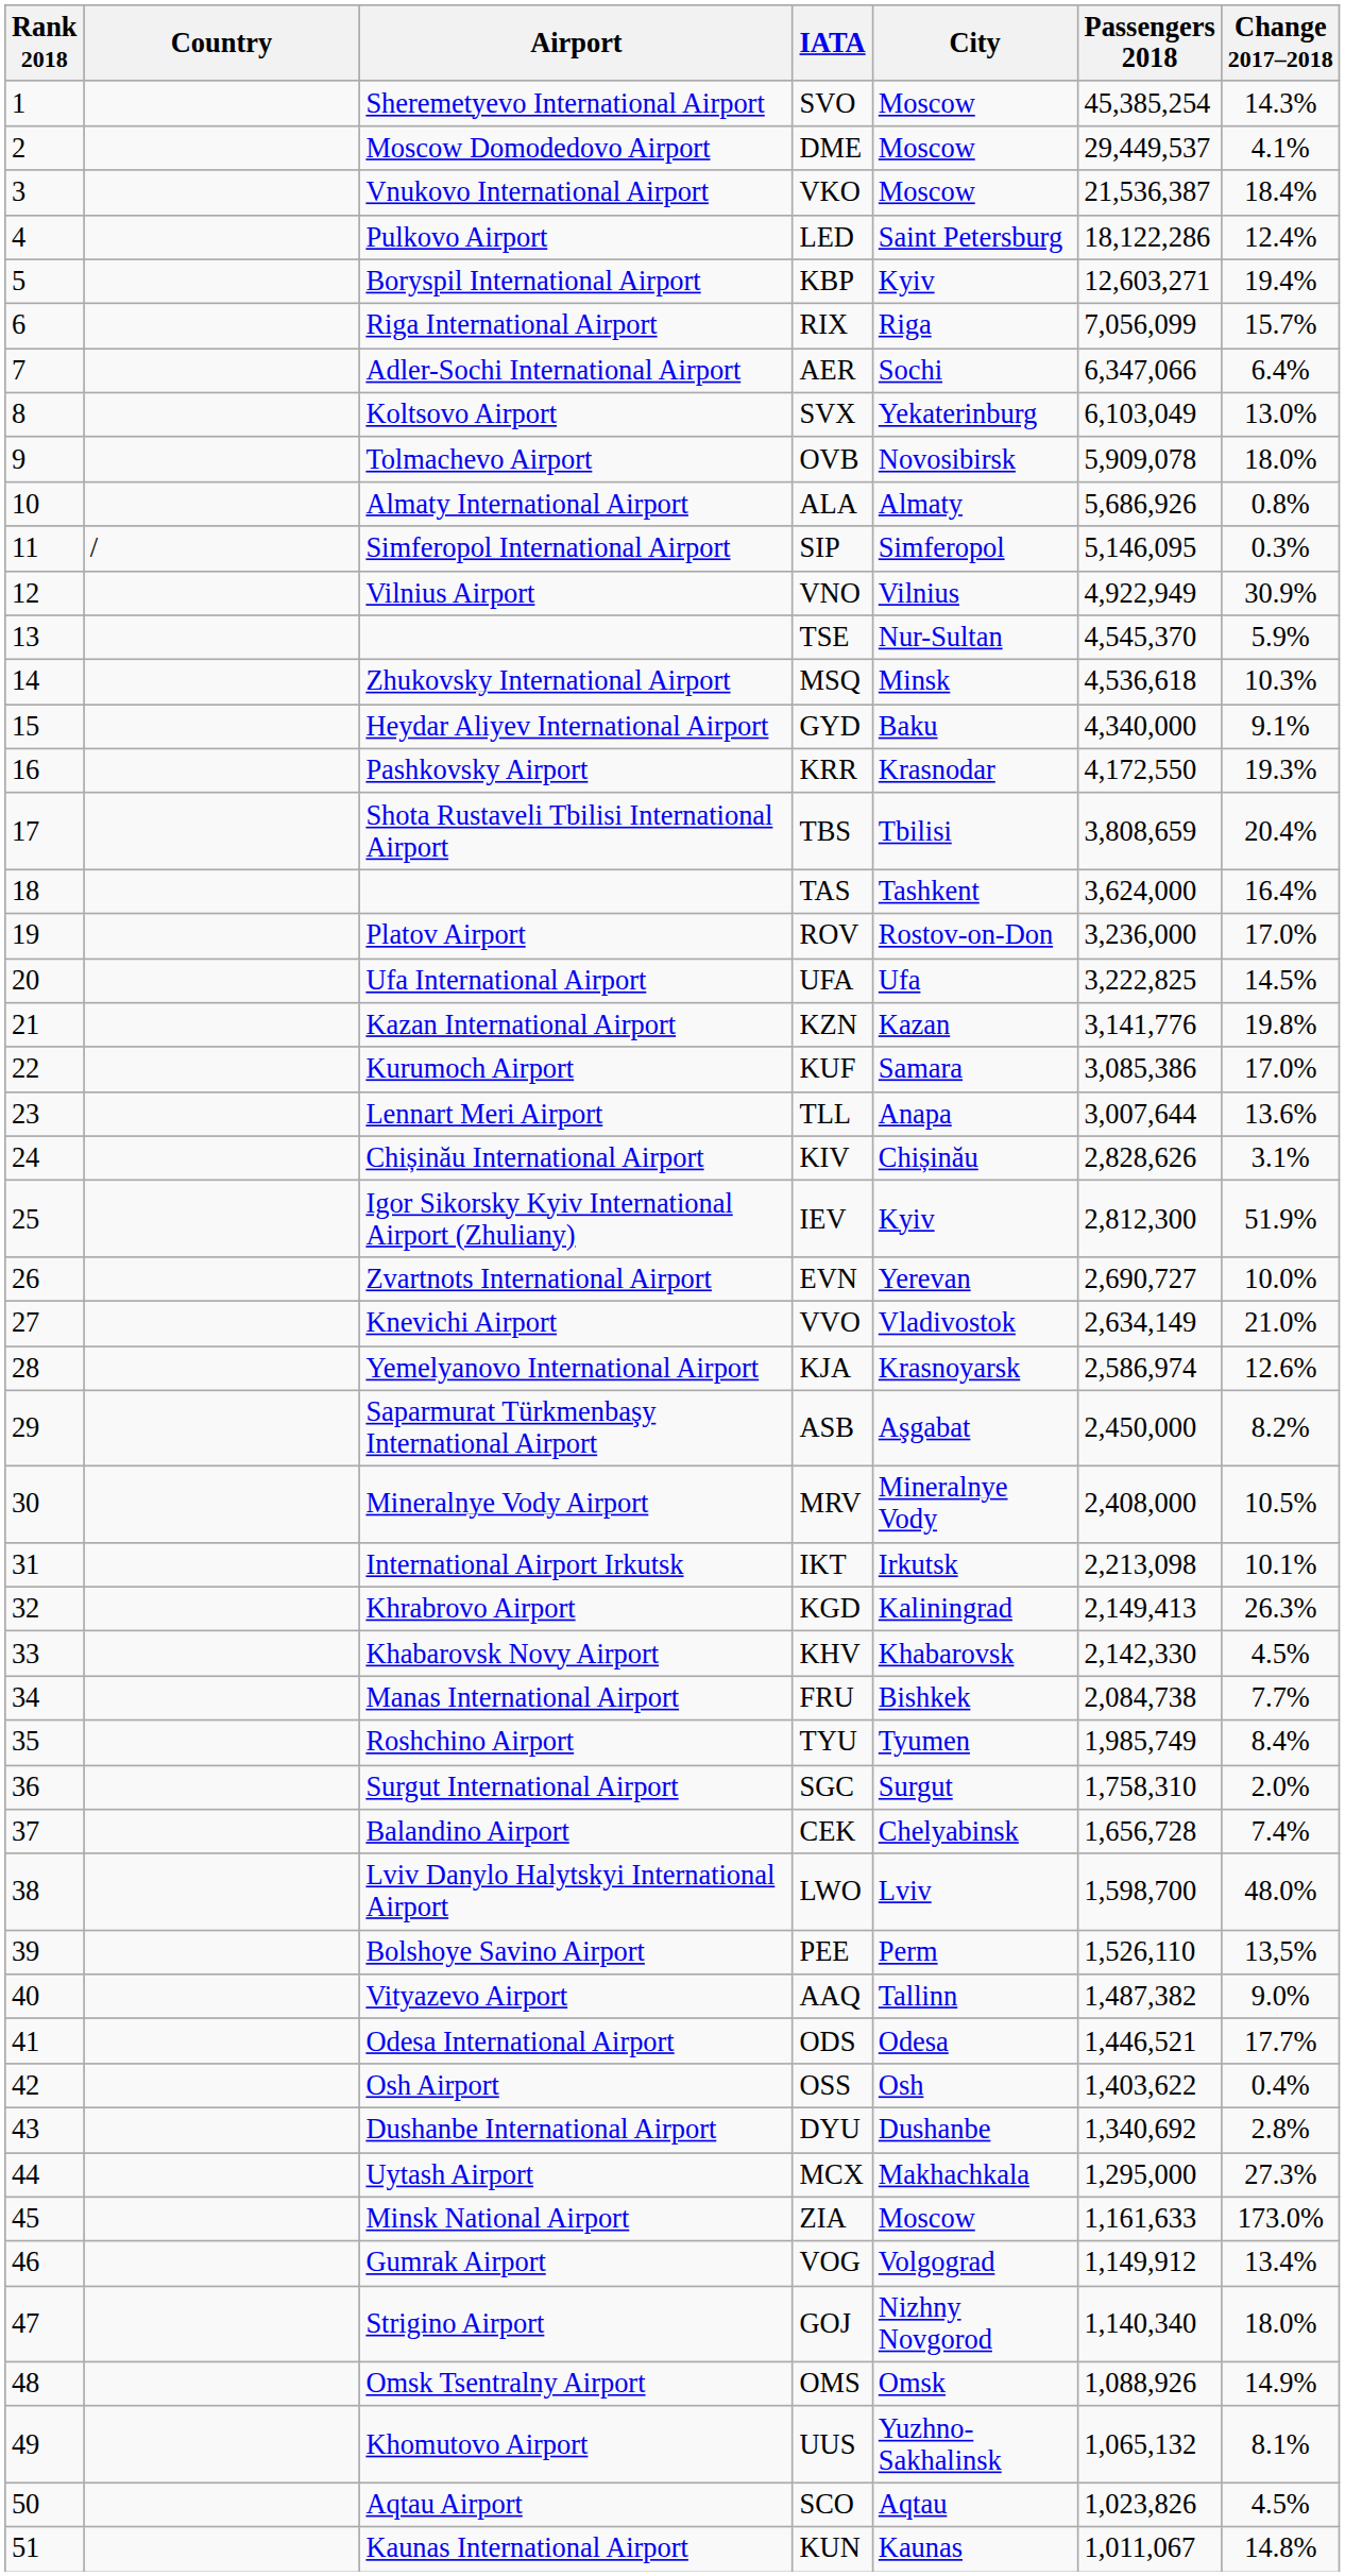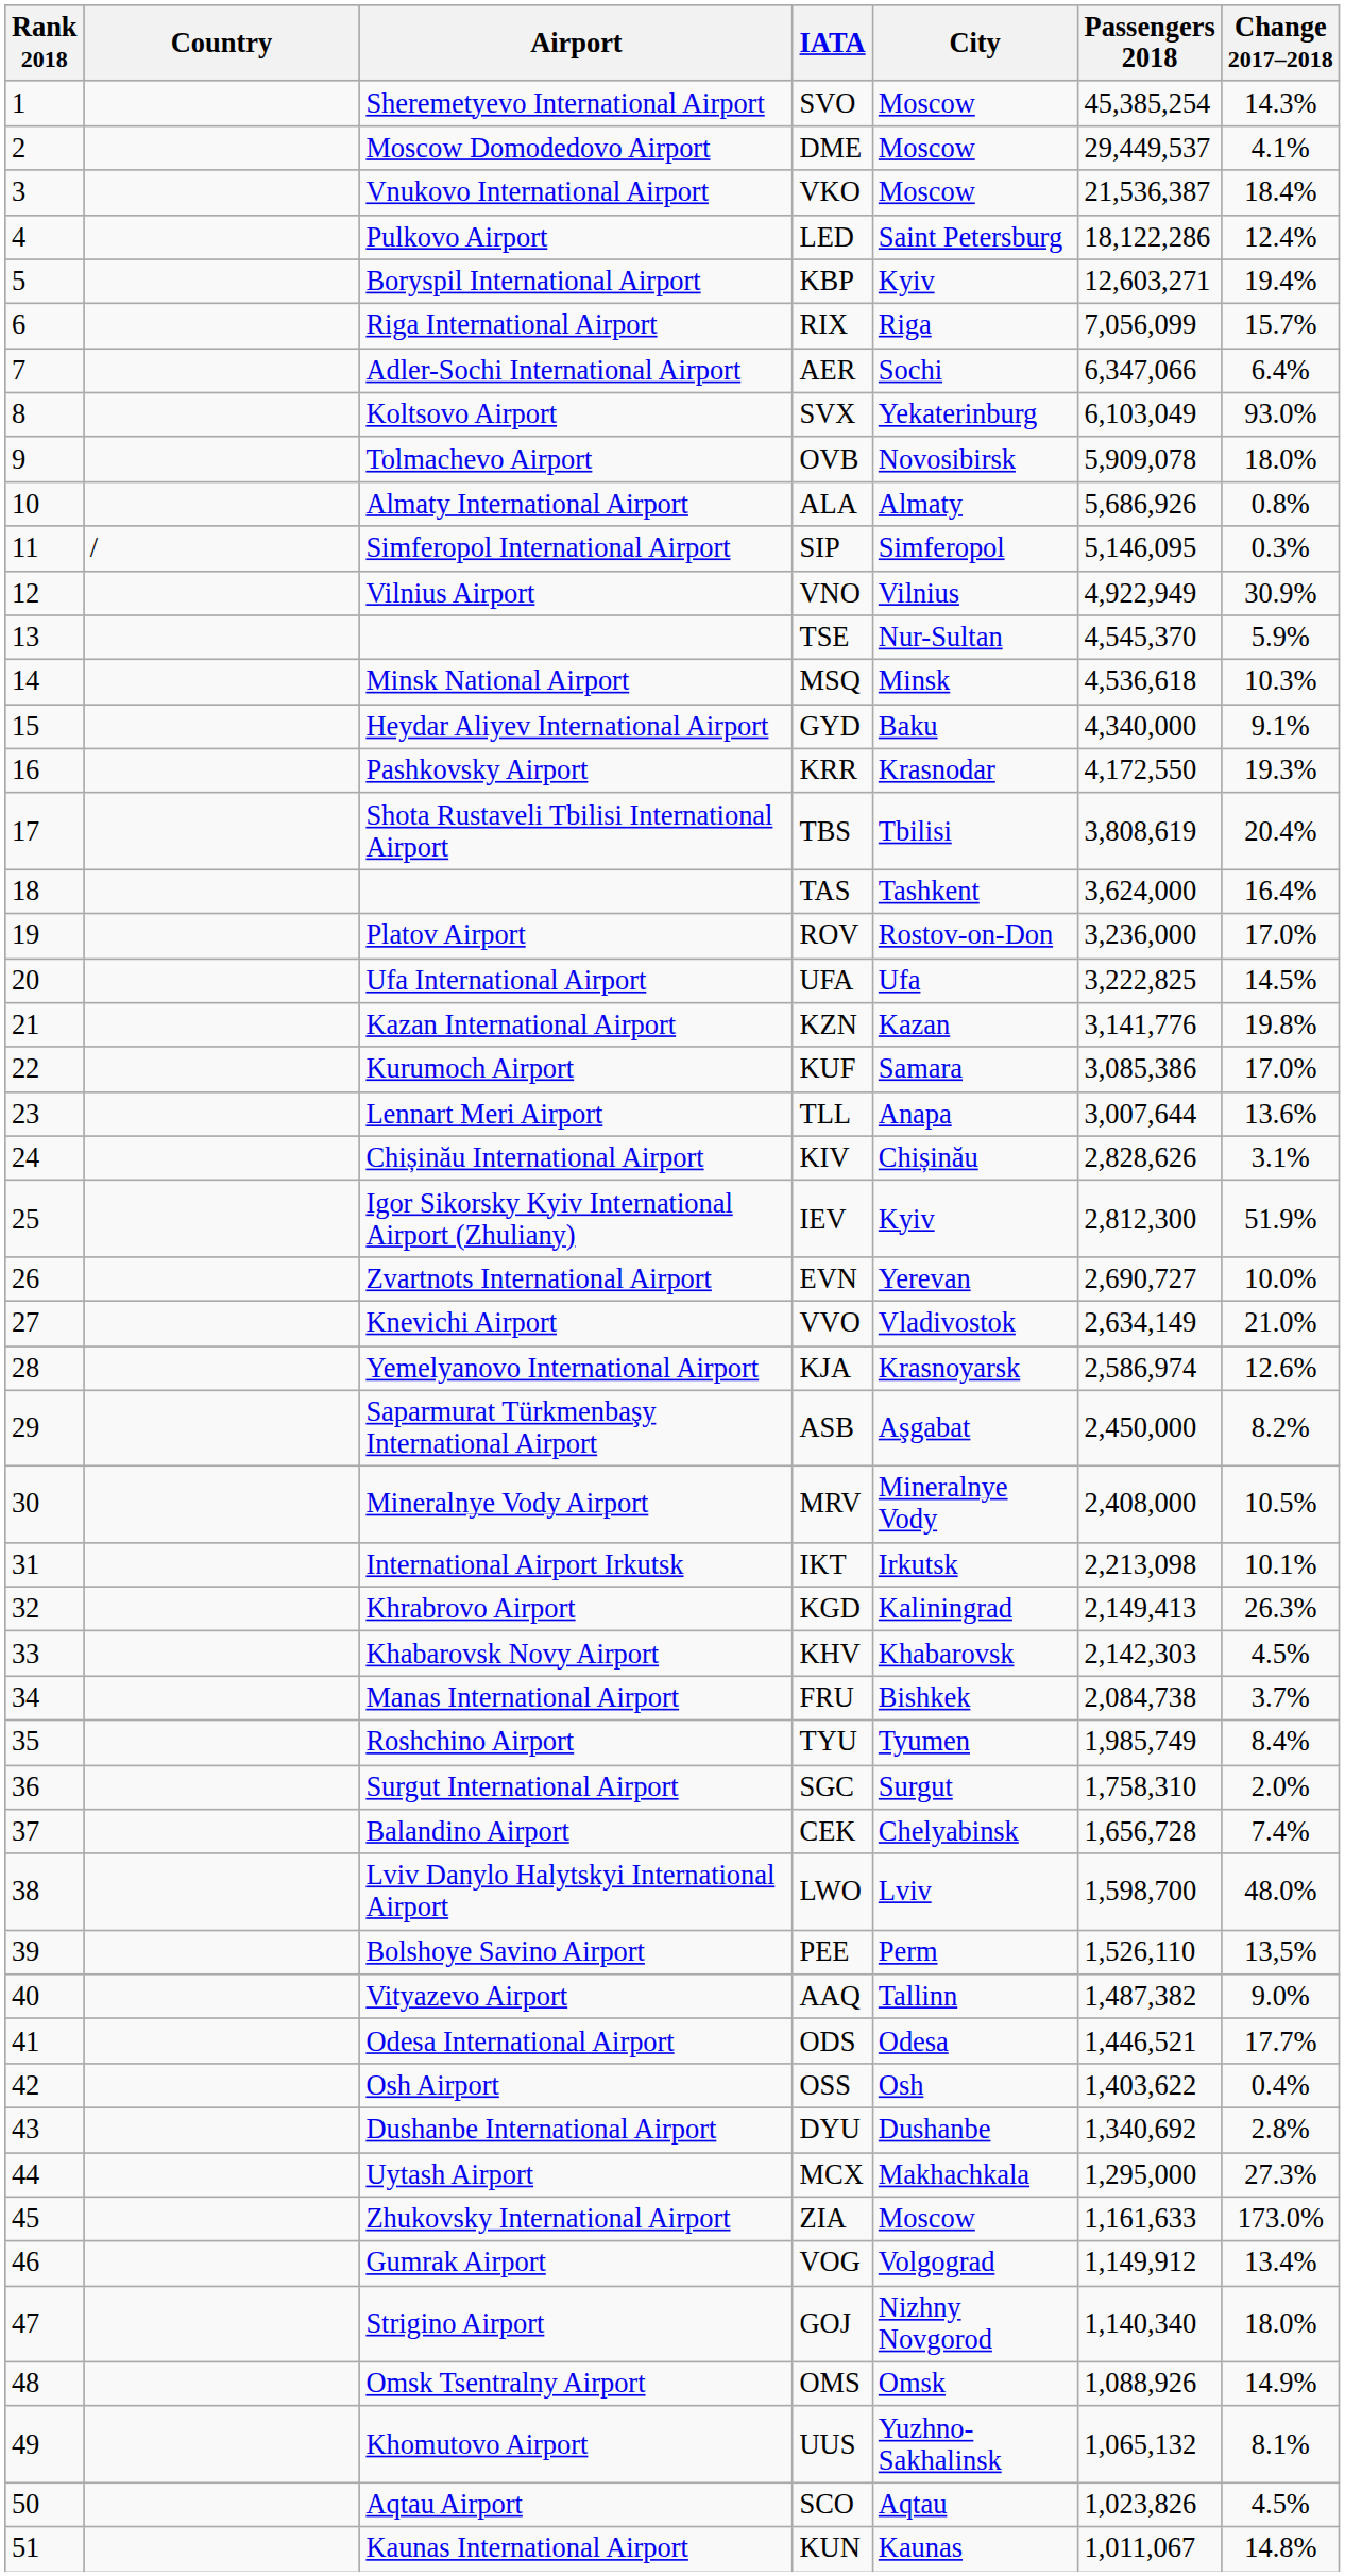 <table class="wikitable sortable">
 <tr>
 <th>Rank<br><small>2018</small></th>
 <th style="width:150px;">Country</th>
 <th style="width:240px;">Airport</th>
 <th><a href='#'>IATA</a></th>
 <th style="width:110px;">City</th>
 <th>Passengers<br>2018</th>
 <th>Change<br><small>2017–2018</small></th>
 </tr>
 <tr>
 <td>1</td>
 <td></td>
 <td><a href='#'>Sheremetyevo International Airport</a></td>
 <td>SVO</td>
 <td><a href='#'>Moscow</a></td>
 <td>45,385,254</td>
 <td align="center">14.3%</td>
 </tr>
 <tr>
 <td>2</td>
 <td></td>
 <td><a href='#'>Moscow Domodedovo Airport</a></td>
 <td>DME</td>
 <td><a href='#'>Moscow</a></td>
 <td>29,449,537</td>
 <td align="center">4.1%</td>
 </tr>
 <tr>
 <td>3</td>
 <td></td>
 <td><a href='#'>Vnukovo International Airport</a></td>
 <td>VKO</td>
 <td><a href='#'>Moscow</a></td>
 <td>21,536,387</td>
 <td align="center">18.4%</td>
 </tr>
 <tr>
 <td>4</td>
 <td></td>
 <td><a href='#'>Pulkovo Airport</a></td>
 <td>LED</td>
 <td><a href='#'>Saint Petersburg</a></td>
 <td>18,122,286</td>
 <td align="center">12.4%</td>
 </tr>
 <tr>
 <td>5</td>
 <td></td>
 <td><a href='#'>Boryspil International Airport</a></td>
 <td>KBP</td>
 <td><a href='#'>Kyiv</a></td>
 <td>12,603,271</td>
 <td align="center">19.4%</td>
 </tr>
 <tr>
 <td>6</td>
 <td></td>
 <td><a href='#'>Riga International Airport</a></td>
 <td>RIX</td>
 <td><a href='#'>Riga</a></td>
 <td>7,056,099</td>
 <td align="center">15.7%</td>
 </tr>
 <tr>
 <td>7</td>
 <td></td>
 <td><a href='#'>Adler-Sochi International Airport</a></td>
 <td>AER</td>
 <td><a href='#'>Sochi</a></td>
 <td>6,347,066</td>
 <td align="center">6.4%</td>
 </tr>
 <tr>
 <td>8</td>
 <td></td>
 <td><a href='#'>Koltsovo Airport</a></td>
 <td>SVX</td>
 <td><a href='#'>Yekaterinburg</a></td>
 <td>6,103,049</td>
-<td align="center">13.0%</td>
+<td align="center">93.0%</td>
 </tr>
 <tr>
 <td>9</td>
 <td></td>
 <td><a href='#'>Tolmachevo Airport</a></td>
 <td>OVB</td>
 <td><a href='#'>Novosibirsk</a></td>
 <td>5,909,078</td>
 <td align="center">18.0%</td>
 </tr>
 <tr>
 <td>10</td>
 <td></td>
 <td><a href='#'>Almaty International Airport</a></td>
 <td>ALA</td>
 <td><a href='#'>Almaty</a></td>
 <td>5,686,926</td>
 <td align="center">0.8%</td>
 </tr>
 <tr>
 <td>11</td>
 <td>/</td>
 <td><a href='#'>Simferopol International Airport</a></td>
 <td>SIP</td>
 <td><a href='#'>Simferopol</a></td>
 <td>5,146,095</td>
 <td align="center">0.3%</td>
 </tr>
 <tr>
 <td>12</td>
 <td></td>
 <td><a href='#'>Vilnius Airport</a></td>
 <td>VNO</td>
 <td><a href='#'>Vilnius</a></td>
 <td>4,922,949</td>
 <td align="center">30.9%</td>
 </tr>
 <tr>
 <td>13</td>
 <td></td>
 <td></td>
 <td>TSE</td>
 <td><a href='#'>Nur-Sultan</a></td>
 <td>4,545,370</td>
 <td align="center">5.9%</td>
 </tr>
 <tr>
 <td>14</td>
 <td></td>
-<td><a href='#'>Zhukovsky International Airport</a></td>
+<td><a href='#'>Minsk National Airport</a></td>
 <td>MSQ</td>
 <td><a href='#'>Minsk</a></td>
 <td>4,536,618</td>
 <td align="center">10.3%</td>
 </tr>
 <tr>
 <td>15</td>
 <td></td>
 <td><a href='#'>Heydar Aliyev International Airport</a></td>
 <td>GYD</td>
 <td><a href='#'>Baku</a></td>
 <td>4,340,000</td>
 <td align="center">9.1%</td>
 </tr>
 <tr>
 <td>16</td>
 <td></td>
 <td><a href='#'>Pashkovsky Airport</a></td>
 <td>KRR</td>
 <td><a href='#'>Krasnodar</a></td>
 <td>4,172,550</td>
 <td align="center">19.3%</td>
 </tr>
 <tr>
 <td>17</td>
 <td></td>
 <td><a href='#'>Shota Rustaveli Tbilisi International Airport</a></td>
 <td>TBS</td>
 <td><a href='#'>Tbilisi</a></td>
-<td>3,808,659</td>
+<td>3,808,619</td>
 <td align="center">20.4%</td>
 </tr>
 <tr>
 <td>18</td>
 <td></td>
 <td></td>
 <td>TAS</td>
 <td><a href='#'>Tashkent</a></td>
 <td>3,624,000</td>
 <td align="center">16.4%</td>
 </tr>
 <tr>
 <td>19</td>
 <td></td>
 <td><a href='#'>Platov Airport</a></td>
 <td>ROV</td>
 <td><a href='#'>Rostov-on-Don</a></td>
 <td>3,236,000</td>
 <td align="center">17.0%</td>
 </tr>
 <tr>
 <td>20</td>
 <td></td>
 <td><a href='#'>Ufa International Airport</a></td>
 <td>UFA</td>
 <td><a href='#'>Ufa</a></td>
 <td>3,222,825</td>
 <td align="center">14.5%</td>
 </tr>
 <tr>
 <td>21</td>
 <td></td>
 <td><a href='#'>Kazan International Airport</a></td>
 <td>KZN</td>
 <td><a href='#'>Kazan</a></td>
 <td>3,141,776</td>
 <td align=center>19.8%</td>
 </tr>
 <tr>
 <td>22</td>
 <td></td>
 <td><a href='#'>Kurumoch Airport</a></td>
 <td>KUF</td>
 <td><a href='#'>Samara</a></td>
 <td>3,085,386</td>
 <td align="center">17.0%</td>
 </tr>
 <tr>
 <td>23</td>
 <td></td>
 <td><a href='#'>Lennart Meri Airport</a></td>
 <td>TLL</td>
 <td><a href='#'>Anapa</a></td>
 <td>3,007,644</td>
 <td align=center>13.6%</td>
 </tr>
 <tr>
 <td>24</td>
 <td></td>
 <td><a href='#'>Chișinău International Airport</a></td>
 <td>KIV</td>
 <td><a href='#'>Chișinău</a></td>
 <td>2,828,626</td>
 <td align=center>3.1%</td>
 </tr>
 <tr>
 <td>25</td>
 <td></td>
 <td><a href='#'>Igor Sikorsky Kyiv International Airport (Zhuliany)</a></td>
 <td>IEV</td>
 <td><a href='#'>Kyiv</a></td>
 <td>2,812,300</td>
 <td align="center">51.9%</td>
 </tr>
 <tr>
 <td>26</td>
 <td></td>
 <td><a href='#'>Zvartnots International Airport</a></td>
 <td>EVN</td>
 <td><a href='#'>Yerevan</a></td>
 <td>2,690,727</td>
 <td align="center">10.0%</td>
 </tr>
 <tr>
 <td>27</td>
 <td></td>
 <td><a href='#'>Knevichi Airport</a></td>
 <td>VVO</td>
 <td><a href='#'>Vladivostok</a></td>
 <td>2,634,149</td>
 <td align="center">21.0%</td>
 </tr>
 <tr>
 <td>28</td>
 <td></td>
 <td><a href='#'>Yemelyanovo International Airport</a></td>
 <td>KJA</td>
 <td><a href='#'>Krasnoyarsk</a></td>
 <td>2,586,974</td>
 <td align="center">12.6%</td>
 </tr>
 <tr>
 <td>29</td>
 <td></td>
 <td><a href='#'>Saparmurat Türkmenbaşy International Airport</a></td>
 <td>ASB</td>
 <td><a href='#'>Aşgabat</a></td>
 <td>2,450,000</td>
 <td align="center">8.2%</td>
 </tr>
 <tr>
 <td>30</td>
 <td></td>
 <td><a href='#'>Mineralnye Vody Airport</a></td>
 <td>MRV</td>
 <td><a href='#'>Mineralnye Vody</a></td>
 <td>2,408,000</td>
 <td align="center">10.5%</td>
 </tr>
 <tr>
 <td>31</td>
 <td></td>
 <td><a href='#'>International Airport Irkutsk</a></td>
 <td>IKT</td>
 <td><a href='#'>Irkutsk</a></td>
 <td>2,213,098</td>
 <td align="center">10.1%</td>
 </tr>
 <tr>
 <td>32</td>
 <td></td>
 <td><a href='#'>Khrabrovo Airport</a></td>
 <td>KGD</td>
 <td><a href='#'>Kaliningrad</a></td>
 <td>2,149,413</td>
 <td align="center">26.3%</td>
 </tr>
 <tr>
 <td>33</td>
 <td></td>
 <td><a href='#'>Khabarovsk Novy Airport</a></td>
 <td>KHV</td>
 <td><a href='#'>Khabarovsk</a></td>
-<td>2,142,330</td>
+<td>2,142,303</td>
 <td align="center">4.5%</td>
 </tr>
 <tr>
 <td>34</td>
 <td></td>
 <td><a href='#'>Manas International Airport</a></td>
 <td>FRU</td>
 <td><a href='#'>Bishkek</a></td>
 <td>2,084,738</td>
-<td align="center">7.7%</td>
+<td align="center">3.7%</td>
 </tr>
 <tr>
 <td>35</td>
 <td></td>
 <td><a href='#'>Roshchino Airport</a></td>
 <td>TYU</td>
 <td><a href='#'>Tyumen</a></td>
 <td>1,985,749</td>
 <td align="center">8.4%</td>
 </tr>
 <tr>
 <td>36</td>
 <td></td>
 <td><a href='#'>Surgut International Airport</a></td>
 <td>SGC</td>
 <td><a href='#'>Surgut</a></td>
 <td>1,758,310</td>
 <td align="center">2.0%</td>
 </tr>
 <tr>
 <td>37</td>
 <td></td>
 <td><a href='#'>Balandino Airport</a></td>
 <td>CEK</td>
 <td><a href='#'>Chelyabinsk</a></td>
 <td>1,656,728</td>
 <td align="center">7.4%</td>
 </tr>
 <tr>
 <td>38</td>
 <td></td>
 <td><a href='#'>Lviv Danylo Halytskyi International Airport</a></td>
 <td>LWO</td>
 <td><a href='#'>Lviv</a></td>
 <td>1,598,700</td>
 <td align="center">48.0%</td>
 </tr>
 <tr>
 <td>39</td>
 <td></td>
 <td><a href='#'>Bolshoye Savino Airport</a></td>
 <td>PEE</td>
 <td><a href='#'>Perm</a></td>
 <td>1,526,110</td>
 <td align="center">13,5%</td>
 </tr>
 <tr>
 <td>40</td>
 <td></td>
 <td><a href='#'>Vityazevo Airport</a></td>
 <td>AAQ</td>
 <td><a href='#'>Tallinn</a></td>
 <td>1,487,382</td>
 <td align="center">9.0%</td>
 </tr>
 <tr>
 <td>41</td>
 <td></td>
 <td><a href='#'>Odesa International Airport</a></td>
 <td>ODS</td>
 <td><a href='#'>Odesa</a></td>
 <td>1,446,521</td>
 <td align="center">17.7%</td>
 </tr>
 <tr>
 <td>42</td>
 <td></td>
 <td><a href='#'>Osh Airport</a></td>
 <td>OSS</td>
 <td><a href='#'>Osh</a></td>
 <td>1,403,622</td>
 <td align="center">0.4%</td>
 </tr>
 <tr>
 <td>43</td>
 <td></td>
 <td><a href='#'>Dushanbe International Airport</a></td>
 <td>DYU</td>
 <td><a href='#'>Dushanbe</a></td>
 <td>1,340,692</td>
 <td align="center">2.8%</td>
 </tr>
 <tr>
 <td>44</td>
 <td></td>
 <td><a href='#'>Uytash Airport</a></td>
 <td>MCX</td>
 <td><a href='#'>Makhachkala</a></td>
 <td>1,295,000</td>
 <td align="center">27.3%</td>
 </tr>
 <tr>
 <td>45</td>
 <td></td>
-<td><a href='#'>Minsk National Airport</a></td>
+<td><a href='#'>Zhukovsky International Airport</a></td>
 <td>ZIA</td>
 <td><a href='#'>Moscow</a></td>
 <td>1,161,633</td>
 <td align="center">173.0%</td>
 </tr>
 <tr>
 <td>46</td>
 <td></td>
 <td><a href='#'>Gumrak Airport</a></td>
 <td>VOG</td>
 <td><a href='#'>Volgograd</a></td>
 <td>1,149,912</td>
 <td align="center">13.4%</td>
 </tr>
 <tr>
 <td>47</td>
 <td></td>
 <td><a href='#'>Strigino Airport</a></td>
 <td>GOJ</td>
 <td><a href='#'>Nizhny Novgorod</a></td>
 <td>1,140,340</td>
 <td align="center">18.0%</td>
 </tr>
 <tr>
 <td>48</td>
 <td></td>
 <td><a href='#'>Omsk Tsentralny Airport</a></td>
 <td>OMS</td>
 <td><a href='#'>Omsk</a></td>
 <td>1,088,926</td>
 <td align="center">14.9%</td>
 </tr>
 <tr>
 <td>49</td>
 <td></td>
 <td><a href='#'>Khomutovo Airport</a></td>
 <td>UUS</td>
 <td><a href='#'>Yuzhno-Sakhalinsk</a></td>
 <td>1,065,132</td>
 <td align="center">8.1%</td>
 </tr>
 <tr>
 <td>50</td>
 <td></td>
 <td><a href='#'>Aqtau Airport</a></td>
 <td>SCO</td>
 <td><a href='#'>Aqtau</a></td>
 <td>1,023,826</td>
 <td align="center">4.5%</td>
 </tr>
 <tr>
 <td>51</td>
 <td></td>
 <td><a href='#'>Kaunas International Airport</a></td>
 <td>KUN</td>
 <td><a href='#'>Kaunas</a></td>
 <td>1,011,067</td>
 <td align="center">14.8%</td>
 </tr>
 </table>
